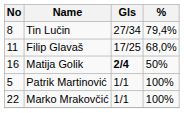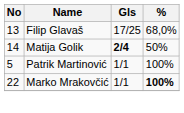 <table class="wikitable">
 <tr>
 <th>No</th>
 <th>Name</th>
 <th>Gls</th>
 <th>%</th>
 </tr>
 <tr>
-<td>8</td>
-<td>Tin Lučin</td>
-<td>27/34</td>
-<td>79,4%</td>
-</tr>
-<tr>
-<td>11</td>
+<td>13</td>
 <td>Filip Glavaš</td>
 <td>17/25</td>
 <td>68,0%</td>
 </tr>
 <tr>
-<td>16</td>
+<td>14</td>
 <td>Matija Golik</td>
 <td><strong>2/4</strong></td>
 <td>50%</td>
 </tr>
 <tr>
 <td>5</td>
 <td>Patrik Martinović</td>
 <td>1/1</td>
 <td>100%</td>
 </tr>
 <tr>
 <td>22</td>
 <td>Marko Mrakovčić</td>
 <td>1/1</td>
-<td>100%</td>
+<td><strong>100%</strong></td>
 </tr>
 <tr>
 </tr>
 </table>
